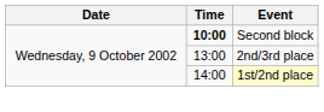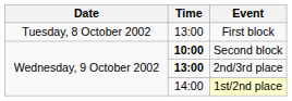 <table class = "wikitable" style="text-align:center;">
 <tr>
 <th width=220>Date</th>
 <th width=50>Time</th>
 <th width=100>Event</th>
 </tr>
 <tr>
+<td>Tuesday, 8 October 2002</td>
+<td>13:00</td>
+<td>First block</td>
+</tr>
+<tr>
 <td rowspan=3>Wednesday, 9 October 2002</td>
 <td><strong>10:00</strong></td>
 <td>Second block</td>
 </tr>
 <tr>
-<td>13:00</td>
+<td><strong>13:00</strong></td>
 <td>2nd/3rd place</td>
 </tr>
 <tr>
 <td>14:00</td>
 <td bgcolor=ffffcc>1st/2nd place</td>
 </tr>
 </table>
